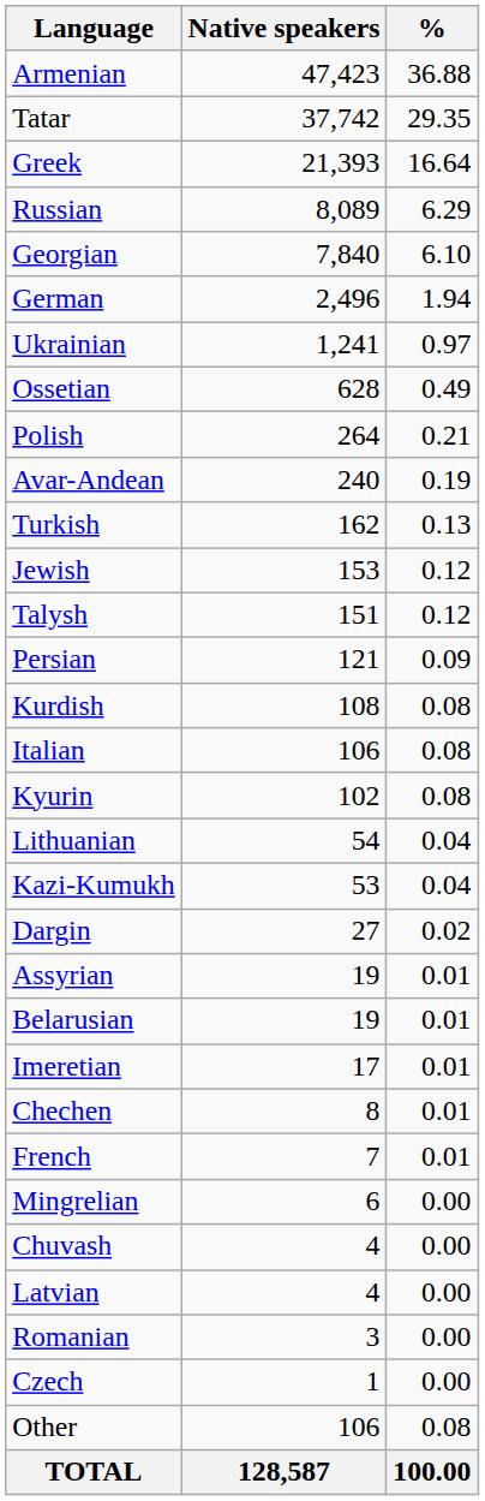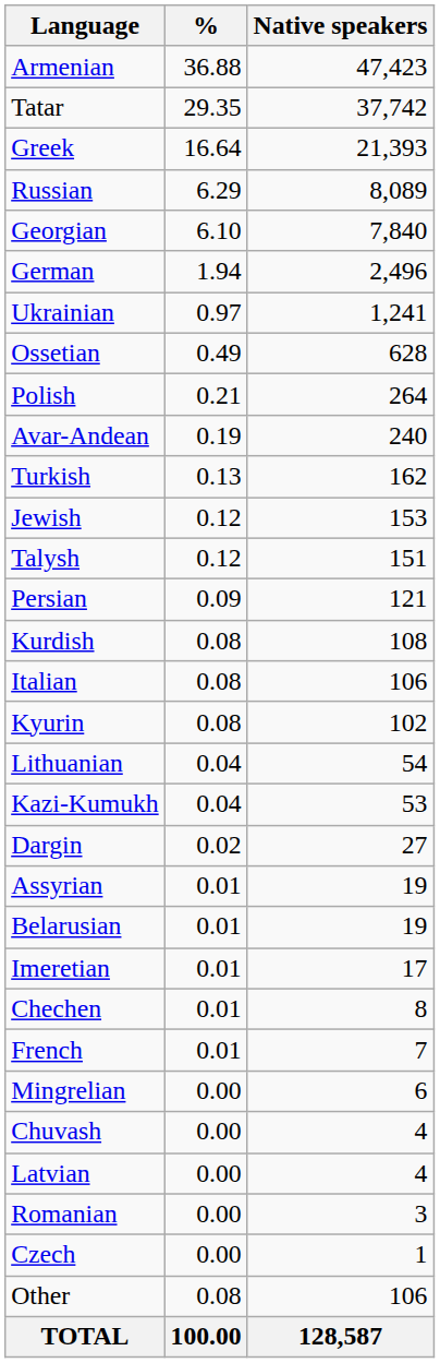 <table class="wikitable sortable">
 <tr>
 <th>Language</th>
+<th>%</th>
 <th>Native speakers</th>
-<th>%</th>
 </tr>
 <tr>
 <td><a href='#'>Armenian</a></td>
+<td align="right">36.88</td>
 <td align="right">47,423</td>
-<td align="right">36.88</td>
 </tr>
 <tr>
 <td>Tatar</td>
+<td align="right">29.35</td>
 <td align="right">37,742</td>
-<td align="right">29.35</td>
 </tr>
 <tr>
 <td><a href='#'>Greek</a></td>
+<td align="right">16.64</td>
 <td align="right">21,393</td>
-<td align="right">16.64</td>
 </tr>
 <tr>
 <td><a href='#'>Russian</a></td>
+<td align="right">6.29</td>
 <td align="right">8,089</td>
-<td align="right">6.29</td>
 </tr>
 <tr>
 <td><a href='#'>Georgian</a></td>
+<td align="right">6.10</td>
 <td align="right">7,840</td>
-<td align="right">6.10</td>
 </tr>
 <tr>
 <td><a href='#'>German</a></td>
+<td align="right">1.94</td>
 <td align="right">2,496</td>
-<td align="right">1.94</td>
 </tr>
 <tr>
 <td><a href='#'>Ukrainian</a></td>
+<td align="right">0.97</td>
 <td align="right">1,241</td>
-<td align="right">0.97</td>
 </tr>
 <tr>
 <td><a href='#'>Ossetian</a></td>
+<td align="right">0.49</td>
 <td align="right">628</td>
-<td align="right">0.49</td>
 </tr>
 <tr>
 <td><a href='#'>Polish</a></td>
+<td align="right">0.21</td>
 <td align="right">264</td>
-<td align="right">0.21</td>
 </tr>
 <tr>
 <td><a href='#'>Avar-Andean</a></td>
+<td align="right">0.19</td>
 <td align="right">240</td>
-<td align="right">0.19</td>
 </tr>
 <tr>
 <td><a href='#'>Turkish</a></td>
+<td align="right">0.13</td>
 <td align="right">162</td>
-<td align="right">0.13</td>
 </tr>
 <tr>
 <td><a href='#'>Jewish</a></td>
+<td align="right">0.12</td>
 <td align="right">153</td>
-<td align="right">0.12</td>
 </tr>
 <tr>
 <td><a href='#'>Talysh</a></td>
+<td align="right">0.12</td>
 <td align="right">151</td>
-<td align="right">0.12</td>
 </tr>
 <tr>
 <td><a href='#'>Persian</a></td>
+<td align="right">0.09</td>
 <td align="right">121</td>
-<td align="right">0.09</td>
 </tr>
 <tr>
 <td><a href='#'>Kurdish</a></td>
+<td align="right">0.08</td>
 <td align="right">108</td>
-<td align="right">0.08</td>
 </tr>
 <tr>
 <td><a href='#'>Italian</a></td>
+<td align="right">0.08</td>
 <td align="right">106</td>
-<td align="right">0.08</td>
 </tr>
 <tr>
 <td><a href='#'>Kyurin</a></td>
+<td align="right">0.08</td>
 <td align="right">102</td>
-<td align="right">0.08</td>
 </tr>
 <tr>
 <td><a href='#'>Lithuanian</a></td>
+<td align="right">0.04</td>
 <td align="right">54</td>
-<td align="right">0.04</td>
 </tr>
 <tr>
 <td><a href='#'>Kazi-Kumukh</a></td>
+<td align="right">0.04</td>
 <td align="right">53</td>
-<td align="right">0.04</td>
 </tr>
 <tr>
 <td><a href='#'>Dargin</a></td>
+<td align="right">0.02</td>
 <td align="right">27</td>
-<td align="right">0.02</td>
 </tr>
 <tr>
 <td><a href='#'>Assyrian</a></td>
+<td align="right">0.01</td>
 <td align="right">19</td>
-<td align="right">0.01</td>
 </tr>
 <tr>
 <td><a href='#'>Belarusian</a></td>
+<td align="right">0.01</td>
 <td align="right">19</td>
-<td align="right">0.01</td>
 </tr>
 <tr>
 <td><a href='#'>Imeretian</a></td>
+<td align="right">0.01</td>
 <td align="right">17</td>
-<td align="right">0.01</td>
 </tr>
 <tr>
 <td><a href='#'>Chechen</a></td>
+<td align="right">0.01</td>
 <td align="right">8</td>
-<td align="right">0.01</td>
 </tr>
 <tr>
 <td><a href='#'>French</a></td>
+<td align="right">0.01</td>
 <td align="right">7</td>
-<td align="right">0.01</td>
 </tr>
 <tr>
 <td><a href='#'>Mingrelian</a></td>
+<td align="right">0.00</td>
 <td align="right">6</td>
-<td align="right">0.00</td>
 </tr>
 <tr>
 <td><a href='#'>Chuvash</a></td>
+<td align="right">0.00</td>
 <td align="right">4</td>
-<td align="right">0.00</td>
 </tr>
 <tr>
 <td><a href='#'>Latvian</a></td>
+<td align="right">0.00</td>
 <td align="right">4</td>
-<td align="right">0.00</td>
 </tr>
 <tr>
 <td><a href='#'>Romanian</a></td>
+<td align="right">0.00</td>
 <td align="right">3</td>
-<td align="right">0.00</td>
 </tr>
 <tr>
 <td><a href='#'>Czech</a></td>
+<td align="right">0.00</td>
 <td align="right">1</td>
-<td align="right">0.00</td>
 </tr>
 <tr>
 <td>Other</td>
+<td align="right">0.08</td>
 <td align="right">106</td>
-<td align="right">0.08</td>
 </tr>
 <tr>
 <th>TOTAL</th>
+<th>100.00</th>
 <th>128,587</th>
-<th>100.00</th>
 </tr>
 </table>
